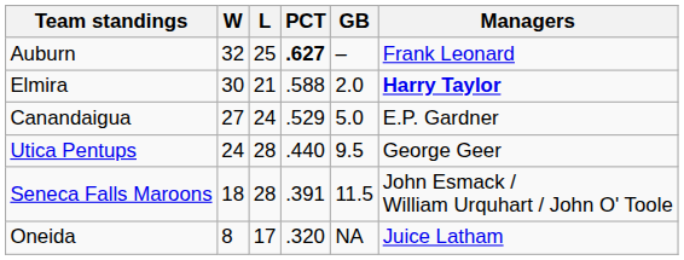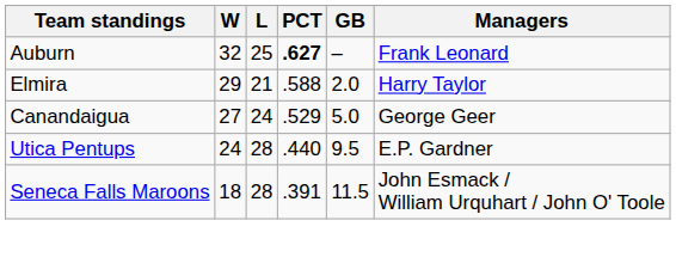 <table class="wikitable">
 <tr>
 <th>Team standings</th>
 <th>W</th>
 <th>L</th>
 <th>PCT</th>
 <th>GB</th>
 <th>Managers</th>
 </tr>
 <tr>
 <td>Auburn</td>
 <td>32</td>
 <td>25</td>
 <td><strong>.627</strong></td>
 <td>–</td>
 <td><a href='#'>Frank Leonard</a></td>
 </tr>
 <tr>
 <td>Elmira</td>
-<td>30</td>
+<td>29</td>
 <td>21</td>
 <td>.588</td>
 <td>2.0</td>
-<td><strong><a href='#'>Harry Taylor</a></strong></td>
+<td><a href='#'>Harry Taylor</a></td>
 </tr>
 <tr>
 <td>Canandaigua</td>
 <td>27</td>
 <td>24</td>
 <td>.529</td>
 <td>5.0</td>
-<td>E.P. Gardner</td>
+<td>George Geer</td>
 </tr>
 <tr>
 <td><a href='#'>Utica Pentups </a></td>
 <td>24</td>
 <td>28</td>
 <td>.440</td>
 <td>9.5</td>
-<td>George Geer</td>
+<td>E.P. Gardner</td>
 </tr>
 <tr>
 <td><a href='#'>Seneca Falls Maroons</a></td>
 <td>18</td>
 <td>28</td>
 <td>.391</td>
 <td>11.5</td>
 <td>John Esmack /<br>William Urquhart / John O' Toole</td>
 </tr>
-<tr>
-<td>Oneida</td>
-<td>8</td>
-<td>17</td>
-<td>.320</td>
-<td>NA</td>
-<td><a href='#'>Juice Latham</a></td>
-</tr>
 </table>
